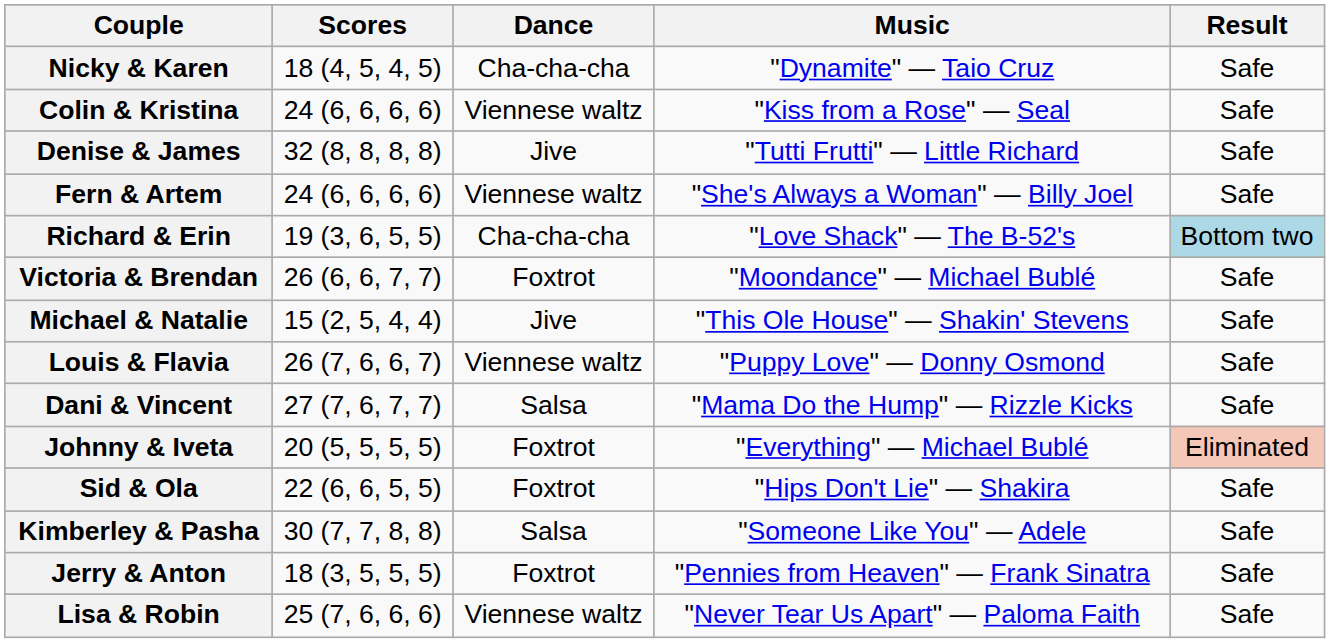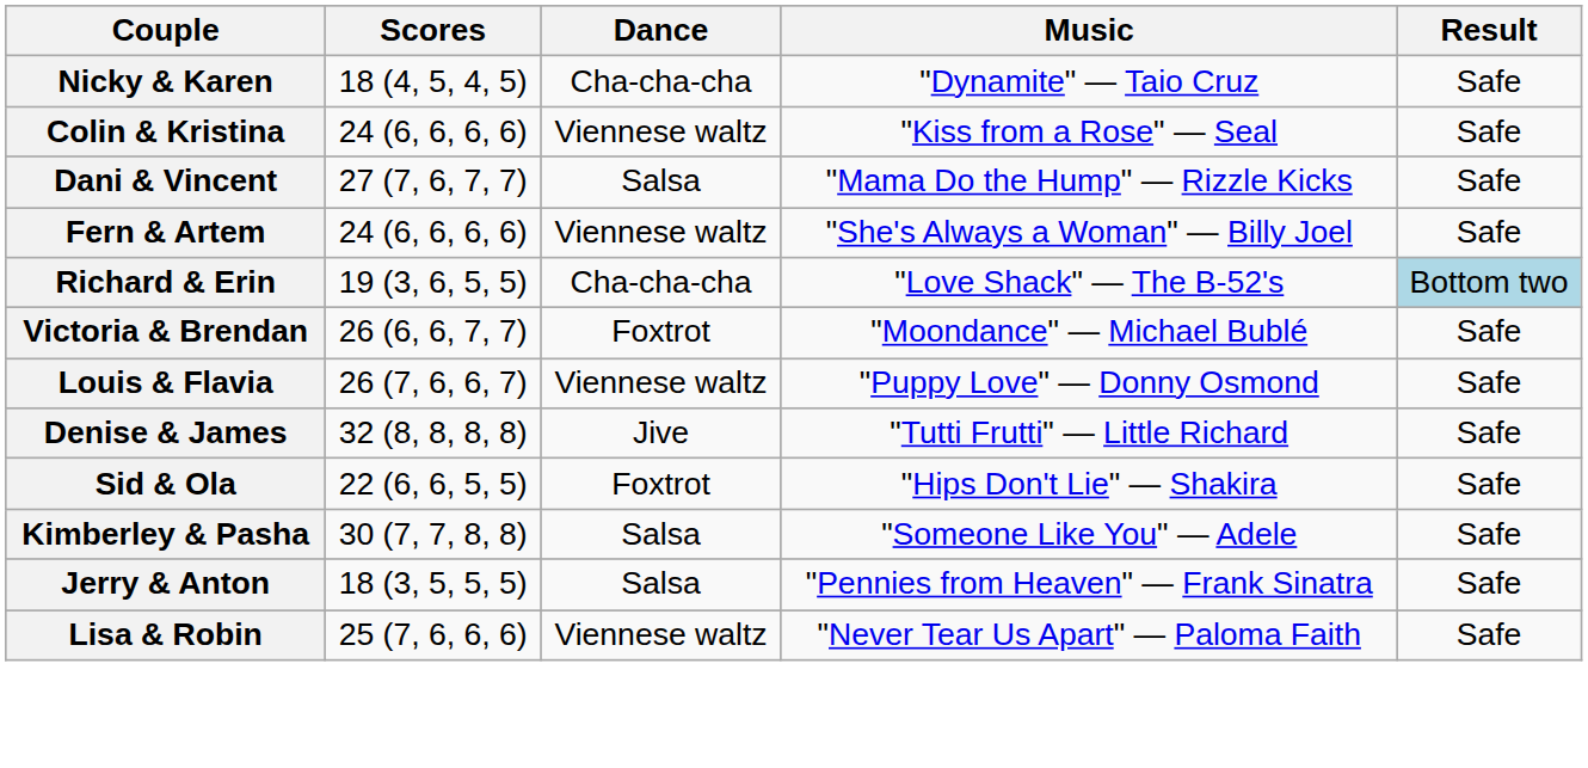 <table class="wikitable sortable" style="text-align:center; width:90%">
 <tr>
 <th scope="col">Couple</th>
 <th scope="col">Scores</th>
 <th scope="col" class="unsortable">Dance</th>
 <th scope="col" class="unsortable">Music</th>
 <th scope="col" class="unsortable">Result</th>
 </tr>
 <tr>
 <th scope="row">Nicky & Karen</th>
 <td>18 (4, 5, 4, 5)</td>
 <td>Cha-cha-cha</td>
 <td>"<a href='#'>Dynamite</a>" — <a href='#'>Taio Cruz</a></td>
 <td>Safe</td>
 </tr>
 <tr>
 <th scope="row">Colin & Kristina</th>
 <td>24 (6, 6, 6, 6)</td>
 <td>Viennese waltz</td>
 <td>"<a href='#'>Kiss from a Rose</a>" — <a href='#'>Seal</a></td>
 <td>Safe</td>
 </tr>
 <tr>
-<th scope="row">Denise & James</th>
-<td>32 (8, 8, 8, 8)</td>
-<td>Jive</td>
-<td>"<a href='#'>Tutti Frutti</a>" — <a href='#'>Little Richard</a></td>
+<th scope="row">Dani & Vincent</th>
+<td>27 (7, 6, 7, 7)</td>
+<td>Salsa</td>
+<td>"<a href='#'>Mama Do the Hump</a>" — <a href='#'>Rizzle Kicks</a></td>
 <td>Safe</td>
 </tr>
 <tr>
 <th scope="row">Fern & Artem</th>
 <td>24 (6, 6, 6, 6)</td>
 <td>Viennese waltz</td>
 <td>"<a href='#'>She's Always a Woman</a>" — <a href='#'>Billy Joel</a></td>
 <td>Safe</td>
 </tr>
 <tr>
 <th scope="row">Richard & Erin</th>
 <td>19 (3, 6, 5, 5)</td>
 <td>Cha-cha-cha</td>
 <td>"<a href='#'>Love Shack</a>" — <a href='#'>The B-52's</a></td>
 <td bgcolor="lightblue">Bottom two</td>
 </tr>
 <tr>
 <th scope="row">Victoria & Brendan</th>
 <td>26 (6, 6, 7, 7)</td>
 <td>Foxtrot</td>
 <td>"<a href='#'>Moondance</a>" — <a href='#'>Michael Bublé</a></td>
 <td>Safe</td>
 </tr>
 <tr>
-<th scope="row">Michael & Natalie</th>
-<td>15 (2, 5, 4, 4)</td>
-<td>Jive</td>
-<td>"<a href='#'>This Ole House</a>" — <a href='#'>Shakin' Stevens</a></td>
-<td>Safe</td>
-</tr>
-<tr>
 <th scope="row">Louis & Flavia</th>
 <td>26 (7, 6, 6, 7)</td>
 <td>Viennese waltz</td>
 <td>"<a href='#'>Puppy Love</a>" — <a href='#'>Donny Osmond</a></td>
 <td>Safe</td>
 </tr>
 <tr>
-<th scope="row">Dani & Vincent</th>
-<td>27 (7, 6, 7, 7)</td>
-<td>Salsa</td>
-<td>"<a href='#'>Mama Do the Hump</a>" — <a href='#'>Rizzle Kicks</a></td>
+<th scope="row">Denise & James</th>
+<td>32 (8, 8, 8, 8)</td>
+<td>Jive</td>
+<td>"<a href='#'>Tutti Frutti</a>" — <a href='#'>Little Richard</a></td>
 <td>Safe</td>
-</tr>
-<tr>
-<th scope="row">Johnny & Iveta</th>
-<td>20 (5, 5, 5, 5)</td>
-<td>Foxtrot</td>
-<td>"<a href='#'>Everything</a>" — <a href='#'>Michael Bublé</a></td>
-<td bgcolor="f4c7b8">Eliminated</td>
 </tr>
 <tr>
 <th scope="row">Sid & Ola</th>
 <td>22 (6, 6, 5, 5)</td>
 <td>Foxtrot</td>
 <td>"<a href='#'>Hips Don't Lie</a>" — <a href='#'>Shakira</a></td>
 <td>Safe</td>
 </tr>
 <tr>
 <th scope="row">Kimberley & Pasha</th>
 <td>30 (7, 7, 8, 8)</td>
 <td>Salsa</td>
 <td>"<a href='#'>Someone Like You</a>" — <a href='#'>Adele</a></td>
 <td>Safe</td>
 </tr>
 <tr>
 <th scope="row">Jerry & Anton</th>
 <td>18 (3, 5, 5, 5)</td>
-<td>Foxtrot</td>
+<td>Salsa</td>
 <td>"<a href='#'>Pennies from Heaven</a>" — <a href='#'>Frank Sinatra</a></td>
 <td>Safe</td>
 </tr>
 <tr>
 <th scope="row">Lisa & Robin</th>
 <td>25 (7, 6, 6, 6)</td>
 <td>Viennese waltz</td>
 <td>"<a href='#'>Never Tear Us Apart</a>" — <a href='#'>Paloma Faith</a></td>
 <td>Safe</td>
 </tr>
 </table>
